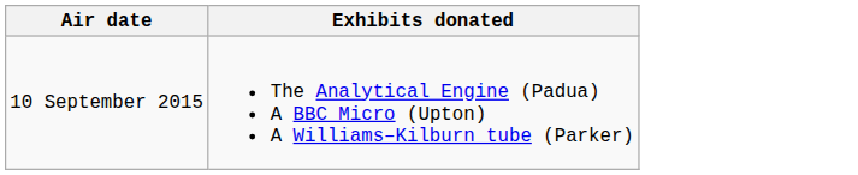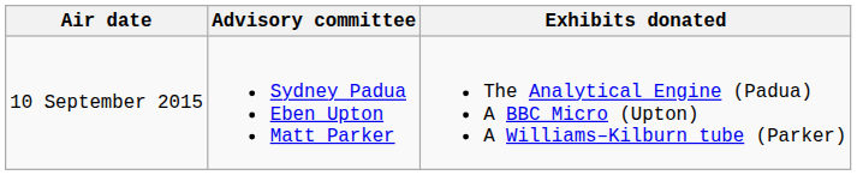 <table class="wikitable">
 <tr>
 <th>Air date</th>
+<th>Advisory committee</th>
 <th>Exhibits donated</th>
 </tr>
 <tr>
 <td>10 September 2015</td>
+<td><br><ul><li><a href='#'>Sydney Padua</a></li><li><a href='#'>Eben Upton</a></li><li><a href='#'>Matt Parker</a></li></ul></td>
 <td><br><ul><li>The <a href='#'>Analytical Engine</a> (Padua)</li><li>A <a href='#'>BBC Micro</a> (Upton)</li><li>A <a href='#'>Williams–Kilburn tube</a> (Parker)</li></ul></td>
 </tr>
 </table>
